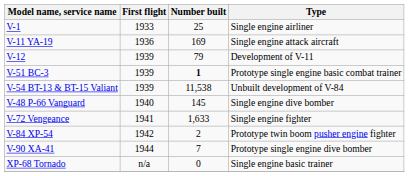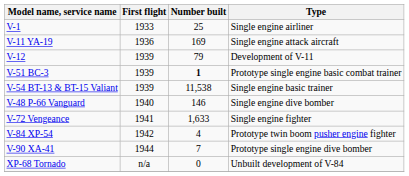 <table class="wikitable sortable">
 <tr>
 <th>Model name, service name</th>
 <th>First flight</th>
 <th>Number built</th>
 <th>Type</th>
 </tr>
 <tr>
 <td align=left><a href='#'>V-1</a></td>
 <td align=center>1933</td>
 <td align=center>25</td>
 <td align=left>Single engine airliner</td>
 </tr>
 <tr>
 <td align=left><a href='#'>V-11 YA-19</a></td>
 <td align=center>1936</td>
 <td align=center>169</td>
 <td align=left>Single engine attack aircraft</td>
 </tr>
 <tr>
 <td align=left><a href='#'>V-12</a></td>
 <td align=center>1939</td>
 <td align=center>79</td>
 <td align=left>Development of V-11</td>
 </tr>
 <tr>
 <td align=left><a href='#'>V-51 BC-3</a></td>
 <td align=center>1939</td>
 <td align=center><strong>1</strong></td>
 <td align=left>Prototype single engine basic combat trainer</td>
 </tr>
 <tr>
 <td align=left><a href='#'>V-54 BT-13 & BT-15 Valiant</a></td>
 <td align=center>1939</td>
 <td align=center>11,538</td>
-<td align=left>Unbuilt development of V-84</td>
+<td align=left>Single engine basic trainer</td>
 </tr>
 <tr>
 <td align=left><a href='#'>V-48 P-66 Vanguard</a></td>
 <td align=center>1940</td>
-<td align=center>145</td>
+<td align=center>146</td>
 <td align=left>Single engine dive bomber</td>
 </tr>
 <tr>
 <td align=left><a href='#'>V-72 Vengeance</a></td>
 <td align=center>1941</td>
 <td align=center>1,633</td>
 <td align=left>Single engine fighter</td>
 </tr>
 <tr>
 <td align=left><a href='#'>V-84 XP-54</a></td>
 <td align=center>1942</td>
-<td align=center>2</td>
+<td align=center>4</td>
 <td align=left>Prototype twin boom <a href='#'>pusher engine</a> fighter</td>
 </tr>
 <tr>
 <td align=left><a href='#'>V-90 XA-41</a></td>
 <td align=center>1944</td>
 <td align=center>7</td>
 <td align=left>Prototype single engine dive bomber</td>
 </tr>
 <tr>
 <td align=left><a href='#'>XP-68 Tornado</a></td>
 <td align=center>n/a</td>
 <td align=center>0</td>
-<td align=left>Single engine basic trainer</td>
+<td align=left>Unbuilt development of V-84</td>
 </tr>
 <tr>
 </tr>
 </table>
